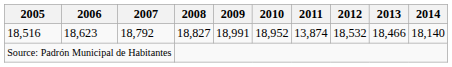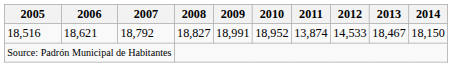 <table class="wikitable">
 <tr>
 <th>2005</th>
 <th>2006</th>
 <th>2007</th>
 <th>2008</th>
 <th>2009</th>
 <th>2010</th>
 <th>2011</th>
 <th>2012</th>
 <th>2013</th>
 <th>2014</th>
 </tr>
 <tr>
 <td>18,516</td>
-<td>18,623</td>
+<td>18,621</td>
 <td>18,792</td>
 <td>18,827</td>
 <td>18,991</td>
 <td>18,952</td>
 <td>13,874</td>
-<td>18,532</td>
-<td>18,466</td>
-<td>18,140</td>
+<td>14,533</td>
+<td>18,467</td>
+<td>18,150</td>
 </tr>
 <tr>
 <td colspan="3"><small>Source: Padrón Municipal de Habitantes</small></td>
 </tr>
 </table>
